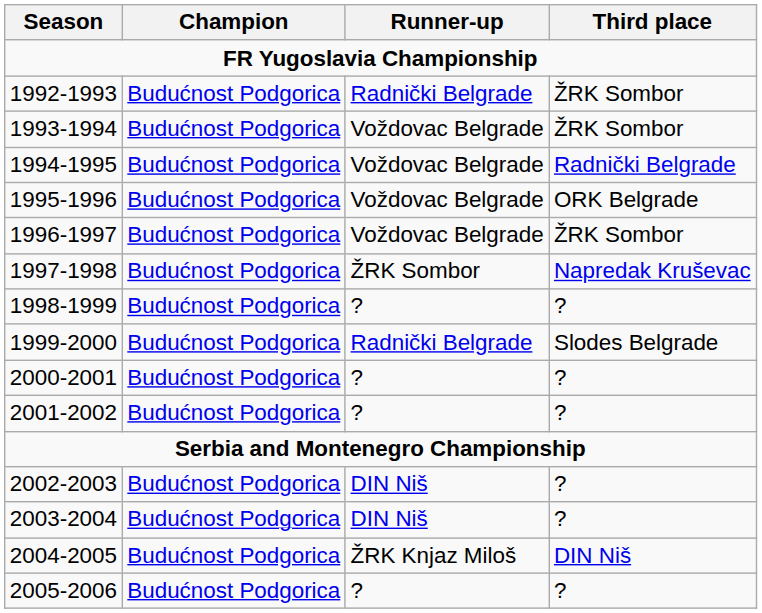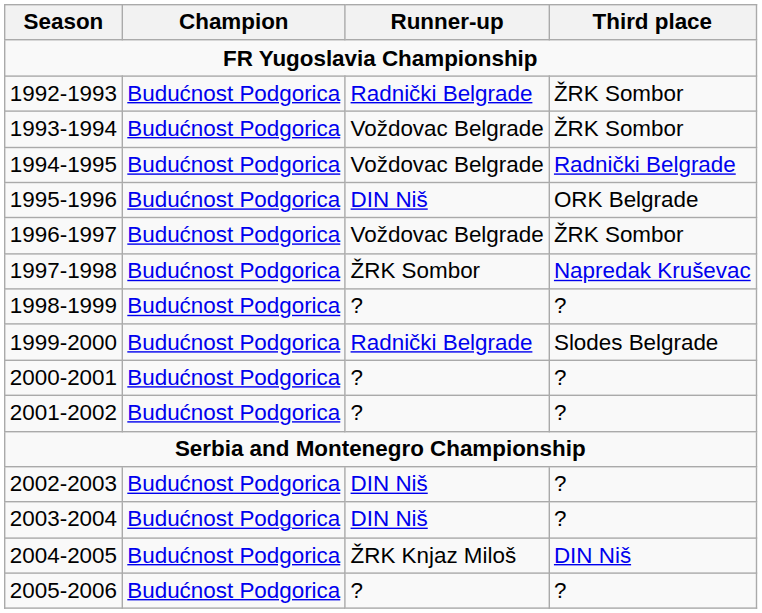 <table class="wikitable alternance" style="margin-bottom: 10px;">
 <tr>
 <th>Season</th>
 <th>Champion</th>
 <th>Runner-up</th>
 <th>Third place</th>
 </tr>
 <tr>
 <td align="center" colspan="4"><strong>FR Yugoslavia Championship</strong></td>
 </tr>
 <tr>
 <td>1992-1993</td>
 <td><a href='#'>Budućnost Podgorica</a></td>
 <td><a href='#'>Radnički Belgrade</a></td>
 <td>ŽRK Sombor</td>
 </tr>
 <tr>
 <td>1993-1994</td>
 <td><a href='#'>Budućnost Podgorica</a></td>
 <td>Voždovac Belgrade</td>
 <td>ŽRK Sombor</td>
 </tr>
 <tr>
 <td>1994-1995</td>
 <td><a href='#'>Budućnost Podgorica</a></td>
 <td>Voždovac Belgrade</td>
 <td><a href='#'>Radnički Belgrade</a></td>
 </tr>
 <tr>
 <td>1995-1996</td>
 <td><a href='#'>Budućnost Podgorica</a></td>
-<td>Voždovac Belgrade</td>
+<td><a href='#'>DIN Niš</a></td>
 <td>ORK Belgrade</td>
 </tr>
 <tr>
 <td>1996-1997</td>
 <td><a href='#'>Budućnost Podgorica</a></td>
 <td>Voždovac Belgrade</td>
 <td>ŽRK Sombor</td>
 </tr>
 <tr>
 <td>1997-1998</td>
 <td><a href='#'>Budućnost Podgorica</a></td>
 <td>ŽRK Sombor</td>
 <td><a href='#'>Napredak Kruševac</a></td>
 </tr>
 <tr>
 <td>1998-1999</td>
 <td><a href='#'>Budućnost Podgorica</a></td>
 <td>?</td>
 <td>?</td>
 </tr>
 <tr>
 <td>1999-2000</td>
 <td><a href='#'>Budućnost Podgorica</a></td>
 <td><a href='#'>Radnički Belgrade</a></td>
 <td>Slodes Belgrade</td>
 </tr>
 <tr>
 <td>2000-2001</td>
 <td><a href='#'>Budućnost Podgorica</a></td>
 <td>?</td>
 <td>?</td>
 </tr>
 <tr>
 <td>2001-2002</td>
 <td><a href='#'>Budućnost Podgorica</a></td>
 <td>?</td>
 <td>?</td>
 </tr>
 <tr>
 <td align="center" colspan="4"><strong>Serbia and Montenegro Championship</strong></td>
 </tr>
 <tr>
 <td>2002-2003</td>
 <td><a href='#'>Budućnost Podgorica</a></td>
 <td><a href='#'>DIN Niš</a></td>
 <td>?</td>
 </tr>
 <tr>
 <td>2003-2004</td>
 <td><a href='#'>Budućnost Podgorica</a></td>
 <td><a href='#'>DIN Niš</a></td>
 <td>?</td>
 </tr>
 <tr>
 <td>2004-2005</td>
 <td><a href='#'>Budućnost Podgorica</a></td>
 <td>ŽRK Knjaz Miloš</td>
 <td><a href='#'>DIN Niš</a></td>
 </tr>
 <tr>
 <td>2005-2006</td>
 <td><a href='#'>Budućnost Podgorica</a></td>
 <td>?</td>
 <td>?</td>
 </tr>
 </table>
